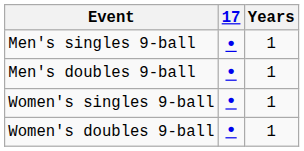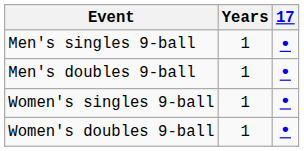 <table class="wikitable">
 <tr>
 <th align=centre>Event</th>
+<th>Years</th>
 <th><a href='#'>17</a></th>
-<th>Years</th>
 </tr>
 <tr>
 <td align=left>Men's singles 9-ball</td>
+<td align=center>1</td>
 <td align=center><big><strong><a href='#'>•</a></strong></big></td>
-<td align=center>1</td>
 </tr>
 <tr>
 <td align=left>Men's doubles 9-ball</td>
+<td align=center>1</td>
 <td align=center><big><strong><a href='#'>•</a></strong></big></td>
-<td align=center>1</td>
 </tr>
 <tr>
 <td align=left>Women's singles 9-ball</td>
+<td align=center>1</td>
 <td align=center><big><strong><a href='#'>•</a></strong></big></td>
-<td align=center>1</td>
 </tr>
 <tr>
 <td align=left>Women's doubles 9-ball</td>
+<td align=center>1</td>
 <td align=center><big><strong><a href='#'>•</a></strong></big></td>
-<td align=center>1</td>
 </tr>
 </table>
